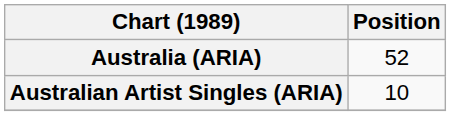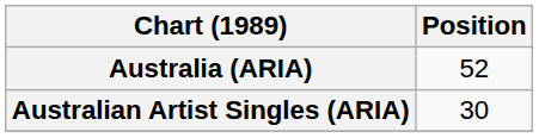 <table class="wikitable sortable plainrowheaders" style="text-align:center">
 <tr>
 <th scope="col">Chart (1989)</th>
 <th scope="col">Position</th>
 </tr>
 <tr>
 <th scope="row">Australia (ARIA)</th>
 <td>52</td>
 </tr>
 <tr>
 <th scope="row">Australian Artist Singles (ARIA)</th>
-<td>10</td>
+<td>30</td>
 </tr>
 <tr>
 </tr>
 </table>
